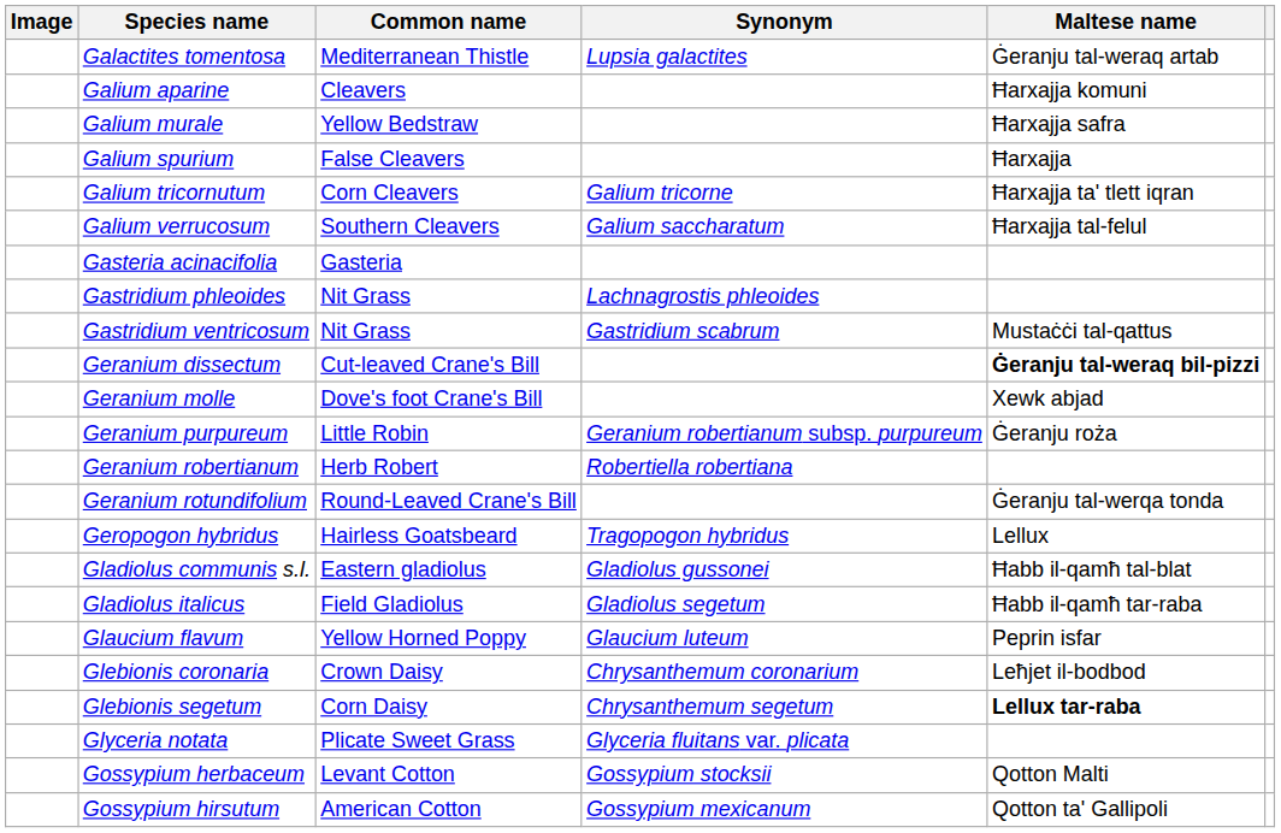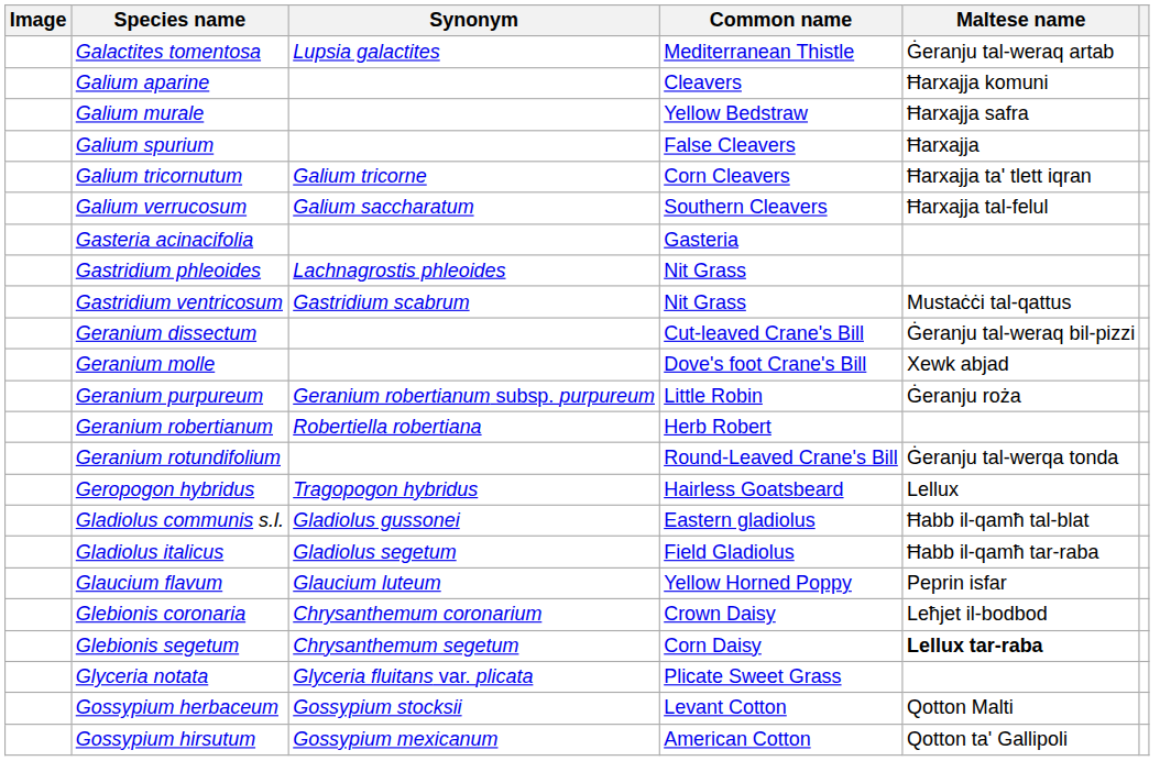 <table class="wikitable" style="background: white">
 <tr>
 <th>Image</th>
 <th>Species name</th>
+<th>Synonym</th>
 <th>Common name</th>
-<th>Synonym</th>
 <th>Maltese name</th>
 <th></th>
 </tr>
 <tr>
 <td></td>
 <td><em><a href='#'>Galactites tomentosa</a></em></td>
+<td><em><a href='#'>Lupsia galactites</a></em></td>
 <td><a href='#'>Mediterranean Thistle</a></td>
-<td><em><a href='#'>Lupsia galactites</a></em></td>
 <td>Ġeranju tal-weraq artab</td>
 <td></td>
 </tr>
 <tr>
 <td></td>
 <td><em><a href='#'>Galium aparine</a></em></td>
+<td></td>
 <td><a href='#'>Cleavers</a></td>
-<td></td>
 <td>Ħarxajja komuni</td>
 <td></td>
 </tr>
 <tr>
 <td></td>
 <td><em><a href='#'>Galium murale</a></em></td>
+<td></td>
 <td><a href='#'>Yellow Bedstraw</a></td>
-<td></td>
 <td>Ħarxajja safra</td>
 <td></td>
 </tr>
 <tr>
 <td></td>
 <td><em><a href='#'>Galium spurium</a></em></td>
+<td></td>
 <td><a href='#'>False Cleavers</a></td>
-<td></td>
 <td>Ħarxajja</td>
 <td></td>
 </tr>
 <tr>
 <td></td>
 <td><em><a href='#'>Galium tricornutum</a></em></td>
+<td><em><a href='#'>Galium tricorne</a></em></td>
 <td><a href='#'>Corn Cleavers</a></td>
-<td><em><a href='#'>Galium tricorne</a></em></td>
 <td>Ħarxajja ta' tlett iqran</td>
 <td></td>
 </tr>
 <tr>
 <td></td>
 <td><em><a href='#'>Galium verrucosum</a></em></td>
+<td><em><a href='#'>Galium saccharatum</a></em></td>
 <td><a href='#'>Southern Cleavers</a></td>
-<td><em><a href='#'>Galium saccharatum</a></em></td>
 <td>Ħarxajja tal-felul</td>
 <td></td>
 </tr>
 <tr>
 <td></td>
 <td><em><a href='#'>Gasteria acinacifolia</a></em></td>
+<td></td>
 <td><a href='#'>Gasteria</a></td>
-<td></td>
 <td></td>
 <td></td>
 </tr>
 <tr>
 <td></td>
 <td><em><a href='#'>Gastridium phleoides</a></em></td>
+<td><em><a href='#'>Lachnagrostis phleoides</a></em></td>
 <td><a href='#'>Nit Grass</a></td>
-<td><em><a href='#'>Lachnagrostis phleoides</a></em></td>
 <td></td>
 <td></td>
 </tr>
 <tr>
 <td></td>
 <td><em><a href='#'>Gastridium ventricosum</a></em></td>
+<td><em><a href='#'>Gastridium scabrum</a></em></td>
 <td><a href='#'>Nit Grass</a></td>
-<td><em><a href='#'>Gastridium scabrum</a></em></td>
 <td>Mustaċċi tal-qattus</td>
 <td></td>
 </tr>
 <tr>
 <td></td>
 <td><em><a href='#'>Geranium dissectum</a></em></td>
+<td></td>
 <td><a href='#'>Cut-leaved Crane's Bill</a></td>
-<td></td>
-<td><strong>Ġeranju tal-weraq bil-pizzi</strong></td>
+<td>Ġeranju tal-weraq bil-pizzi</td>
 <td></td>
 </tr>
 <tr>
 <td></td>
 <td><em><a href='#'>Geranium molle</a></em></td>
+<td></td>
 <td><a href='#'>Dove's foot Crane's Bill</a></td>
-<td></td>
 <td>Xewk abjad</td>
 <td></td>
 </tr>
 <tr>
 <td></td>
 <td><em><a href='#'>Geranium purpureum</a></em></td>
+<td><a href='#'><em>Geranium robertianum</em> subsp. <em>purpureum </em></a></td>
 <td><a href='#'>Little Robin</a></td>
-<td><a href='#'><em>Geranium robertianum</em> subsp. <em>purpureum </em></a></td>
 <td>Ġeranju roża</td>
 <td></td>
 </tr>
 <tr>
 <td></td>
 <td><em><a href='#'>Geranium robertianum</a></em></td>
+<td><em><a href='#'>Robertiella robertiana</a></em></td>
 <td><a href='#'>Herb Robert</a></td>
-<td><em><a href='#'>Robertiella robertiana</a></em></td>
 <td></td>
 <td></td>
 </tr>
 <tr>
 <td></td>
 <td><em><a href='#'>Geranium rotundifolium</a></em></td>
+<td></td>
 <td><a href='#'>Round-Leaved Crane's Bill</a></td>
-<td></td>
 <td>Ġeranju tal-werqa tonda</td>
 <td></td>
 </tr>
 <tr>
 <td></td>
 <td><em><a href='#'>Geropogon hybridus</a></em></td>
+<td><em><a href='#'>Tragopogon hybridus</a></em></td>
 <td><a href='#'>Hairless Goatsbeard</a></td>
-<td><em><a href='#'>Tragopogon hybridus</a></em></td>
 <td>Lellux</td>
 <td></td>
 </tr>
 <tr>
 <td></td>
 <td><em><a href='#'>Gladiolus communis</a> s.l.</em></td>
+<td><em><a href='#'>Gladiolus gussonei</a></em></td>
 <td><a href='#'>Eastern gladiolus</a></td>
-<td><em><a href='#'>Gladiolus gussonei</a></em></td>
 <td>Ħabb il-qamħ tal-blat</td>
 <td></td>
 </tr>
 <tr>
 <td></td>
 <td><em><a href='#'>Gladiolus italicus</a></em></td>
+<td><em><a href='#'>Gladiolus segetum</a></em></td>
 <td><a href='#'>Field Gladiolus</a></td>
-<td><em><a href='#'>Gladiolus segetum</a></em></td>
 <td>Ħabb il-qamħ tar-raba</td>
 <td></td>
 </tr>
 <tr>
 <td></td>
 <td><em><a href='#'>Glaucium flavum</a></em></td>
+<td><em><a href='#'>Glaucium luteum</a></em></td>
 <td><a href='#'>Yellow Horned Poppy</a></td>
-<td><em><a href='#'>Glaucium luteum</a></em></td>
 <td>Peprin isfar</td>
 <td></td>
 </tr>
 <tr>
 <td></td>
 <td><em><a href='#'>Glebionis coronaria</a></em></td>
+<td><em><a href='#'>Chrysanthemum coronarium</a></em></td>
 <td><a href='#'>Crown Daisy</a></td>
-<td><em><a href='#'>Chrysanthemum coronarium</a></em></td>
 <td>Leħjet il-bodbod</td>
 <td></td>
 </tr>
 <tr>
 <td></td>
 <td><em><a href='#'>Glebionis segetum</a></em></td>
+<td><em><a href='#'>Chrysanthemum segetum</a></em></td>
 <td><a href='#'>Corn Daisy</a></td>
-<td><em><a href='#'>Chrysanthemum segetum</a></em></td>
 <td><strong>Lellux tar-raba</strong></td>
 <td></td>
 </tr>
 <tr>
 <td></td>
 <td><em><a href='#'>Glyceria notata</a></em></td>
+<td><a href='#'><em>Glyceria fluitans</em> var. <em>plicata</em></a></td>
 <td><a href='#'>Plicate Sweet Grass</a></td>
-<td><a href='#'><em>Glyceria fluitans</em> var. <em>plicata</em></a></td>
 <td></td>
 <td></td>
 </tr>
 <tr>
 <td></td>
 <td><em><a href='#'>Gossypium herbaceum</a></em></td>
+<td><em><a href='#'>Gossypium stocksii</a></em></td>
 <td><a href='#'>Levant Cotton</a></td>
-<td><em><a href='#'>Gossypium stocksii</a></em></td>
 <td>Qotton Malti</td>
 <td></td>
 </tr>
 <tr>
 <td></td>
 <td><em><a href='#'>Gossypium hirsutum</a></em></td>
+<td><em><a href='#'>Gossypium mexicanum</a></em></td>
 <td><a href='#'>American Cotton</a></td>
-<td><em><a href='#'>Gossypium mexicanum</a></em></td>
 <td>Qotton ta' Gallipoli</td>
 <td></td>
 </tr>
 </table>
